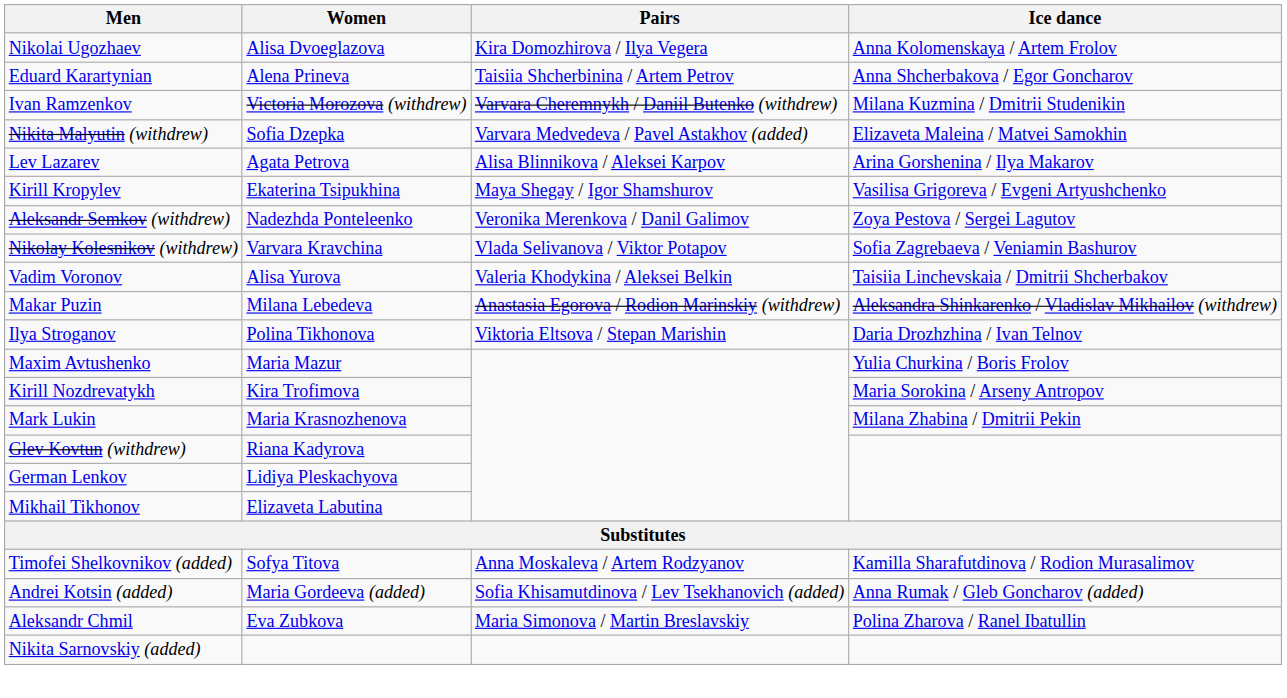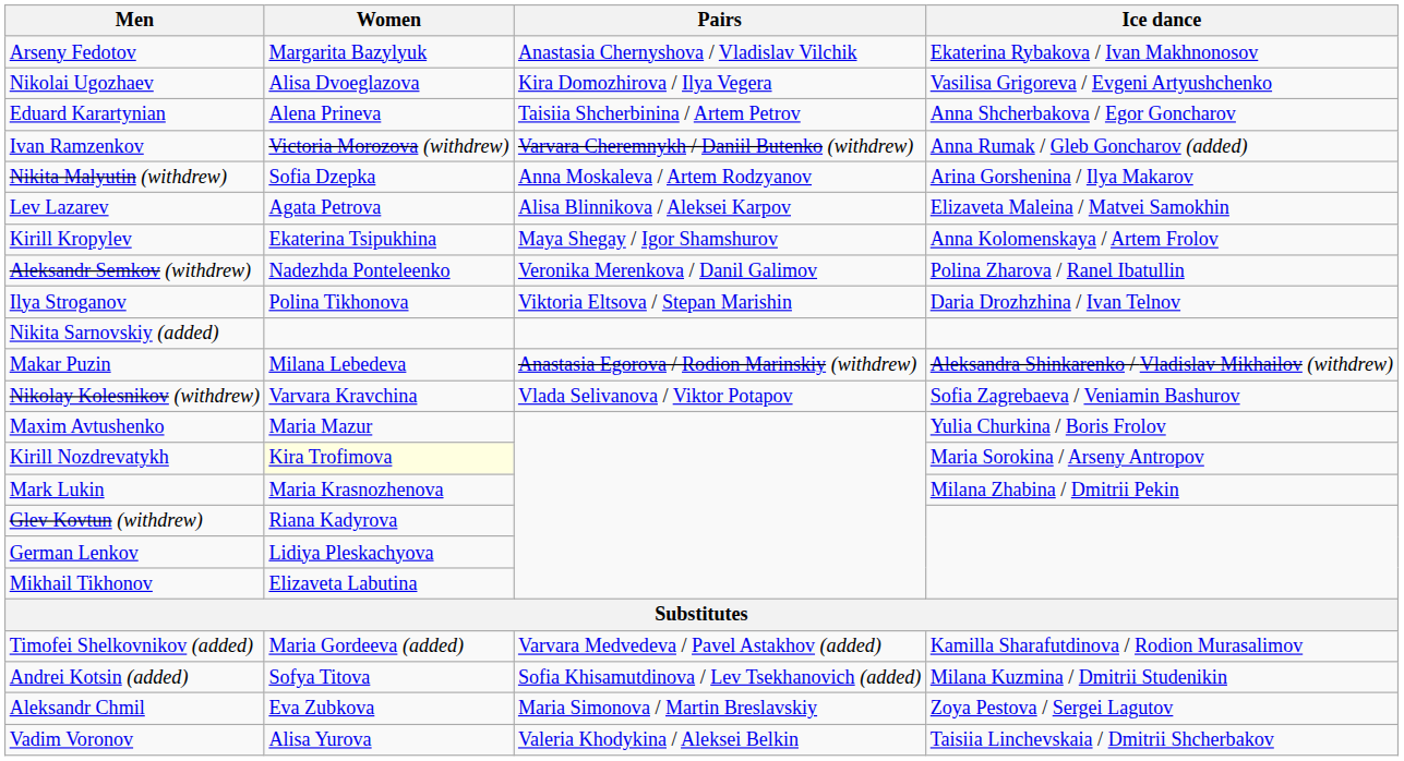 <table class="wikitable">
 <tr>
 <th>Men</th>
 <th>Women</th>
 <th>Pairs</th>
 <th>Ice dance</th>
 </tr>
 <tr>
+<td><a href='#'>Arseny Fedotov</a></td>
+<td><a href='#'>Margarita Bazylyuk</a></td>
+<td><a href='#'>Anastasia Chernyshova</a> / <a href='#'>Vladislav Vilchik</a></td>
+<td><a href='#'>Ekaterina Rybakova</a> / <a href='#'>Ivan Makhnonosov</a></td>
+</tr>
+<tr>
 <td><a href='#'>Nikolai Ugozhaev</a></td>
 <td><a href='#'>Alisa Dvoeglazova</a></td>
 <td><a href='#'>Kira Domozhirova</a> / <a href='#'>Ilya Vegera</a></td>
-<td><a href='#'>Anna Kolomenskaya</a> / <a href='#'>Artem Frolov</a></td>
+<td><a href='#'>Vasilisa Grigoreva</a> / <a href='#'>Evgeni Artyushchenko</a></td>
 </tr>
 <tr>
 <td><a href='#'>Eduard Karartynian</a></td>
 <td><a href='#'>Alena Prineva</a></td>
 <td><a href='#'>Taisiia Shcherbinina</a> / <a href='#'>Artem Petrov</a></td>
 <td><a href='#'>Anna Shcherbakova</a> / <a href='#'>Egor Goncharov</a></td>
 </tr>
 <tr>
 <td><a href='#'>Ivan Ramzenkov</a></td>
 <td><s><a href='#'>Victoria Morozova</a></s> <em>(withdrew)</em></td>
 <td><s><a href='#'>Varvara Cheremnykh</a> / <a href='#'>Daniil Butenko</a></s> <em>(withdrew)</em></td>
-<td><a href='#'>Milana Kuzmina</a> / <a href='#'>Dmitrii Studenikin</a></td>
+<td><a href='#'>Anna Rumak</a> / <a href='#'>Gleb Goncharov</a> <em>(added)</em></td>
 </tr>
 <tr>
 <td><s><a href='#'>Nikita Malyutin</a></s> <em>(withdrew)</em></td>
 <td><a href='#'>Sofia Dzepka</a></td>
-<td><a href='#'>Varvara Medvedeva</a> / <a href='#'>Pavel Astakhov</a> <em>(added)</em></td>
-<td><a href='#'>Elizaveta Maleina</a> / <a href='#'>Matvei Samokhin</a></td>
+<td><a href='#'>Anna Moskaleva</a> / <a href='#'>Artem Rodzyanov</a></td>
+<td><a href='#'>Arina Gorshenina</a> / <a href='#'>Ilya Makarov</a></td>
 </tr>
 <tr>
 <td><a href='#'>Lev Lazarev</a></td>
 <td><a href='#'>Agata Petrova</a></td>
 <td><a href='#'>Alisa Blinnikova</a> / <a href='#'>Aleksei Karpov</a></td>
-<td><a href='#'>Arina Gorshenina</a> / <a href='#'>Ilya Makarov</a></td>
+<td><a href='#'>Elizaveta Maleina</a> / <a href='#'>Matvei Samokhin</a></td>
 </tr>
 <tr>
 <td><a href='#'>Kirill Kropylev</a></td>
 <td><a href='#'>Ekaterina Tsipukhina</a></td>
 <td><a href='#'>Maya Shegay</a> / <a href='#'>Igor Shamshurov</a></td>
-<td><a href='#'>Vasilisa Grigoreva</a> / <a href='#'>Evgeni Artyushchenko</a></td>
+<td><a href='#'>Anna Kolomenskaya</a> / <a href='#'>Artem Frolov</a></td>
 </tr>
 <tr>
 <td><s><a href='#'>Aleksandr Semkov</a></s> <em>(withdrew)</em></td>
 <td><a href='#'>Nadezhda Ponteleenko</a></td>
 <td><a href='#'>Veronika Merenkova</a> / <a href='#'>Danil Galimov</a></td>
-<td><a href='#'>Zoya Pestova</a> / <a href='#'>Sergei Lagutov</a></td>
+<td><a href='#'>Polina Zharova</a> / <a href='#'>Ranel Ibatullin</a></td>
 </tr>
 <tr>
-<td><s><a href='#'>Nikolay Kolesnikov</a></s> <em>(withdrew)</em></td>
-<td><a href='#'>Varvara Kravchina</a></td>
-<td><a href='#'>Vlada Selivanova</a> / <a href='#'>Viktor Potapov</a></td>
-<td><a href='#'>Sofia Zagrebaeva</a> / <a href='#'>Veniamin Bashurov</a></td>
+<td><a href='#'>Ilya Stroganov</a></td>
+<td><a href='#'>Polina Tikhonova</a></td>
+<td><a href='#'>Viktoria Eltsova</a> / <a href='#'>Stepan Marishin</a></td>
+<td><a href='#'>Daria Drozhzhina</a> / <a href='#'>Ivan Telnov</a></td>
 </tr>
 <tr>
-<td><a href='#'>Vadim Voronov</a></td>
-<td><a href='#'>Alisa Yurova</a></td>
-<td><a href='#'>Valeria Khodykina</a> / <a href='#'>Aleksei Belkin</a></td>
-<td><a href='#'>Taisiia Linchevskaia</a> / <a href='#'>Dmitrii Shcherbakov</a></td>
+<td><a href='#'>Nikita Sarnovskiy</a> <em>(added)</em></td>
+<td></td>
+<td></td>
+<td></td>
 </tr>
 <tr>
 <td><a href='#'>Makar Puzin</a></td>
 <td><a href='#'>Milana Lebedeva</a></td>
 <td><s><a href='#'>Anastasia Egorova</a> / <a href='#'>Rodion Marinskiy</a></s> <em>(withdrew)</em></td>
 <td><s><a href='#'>Aleksandra Shinkarenko</a> / <a href='#'>Vladislav Mikhailov</a></s> <em>(withdrew)</em></td>
 </tr>
 <tr>
-<td><a href='#'>Ilya Stroganov</a></td>
-<td><a href='#'>Polina Tikhonova</a></td>
-<td><a href='#'>Viktoria Eltsova</a> / <a href='#'>Stepan Marishin</a></td>
-<td><a href='#'>Daria Drozhzhina</a> / <a href='#'>Ivan Telnov</a></td>
+<td><s><a href='#'>Nikolay Kolesnikov</a></s> <em>(withdrew)</em></td>
+<td><a href='#'>Varvara Kravchina</a></td>
+<td><a href='#'>Vlada Selivanova</a> / <a href='#'>Viktor Potapov</a></td>
+<td><a href='#'>Sofia Zagrebaeva</a> / <a href='#'>Veniamin Bashurov</a></td>
 </tr>
 <tr>
 <td><a href='#'>Maxim Avtushenko</a></td>
 <td><a href='#'>Maria Mazur</a></td>
 <td rowspan=6></td>
 <td><a href='#'>Yulia Churkina</a> / <a href='#'>Boris Frolov</a></td>
 </tr>
 <tr>
 <td><a href='#'>Kirill Nozdrevatykh</a></td>
-<td><a href='#'>Kira Trofimova</a></td>
+<td style="background: lightyellow;"><a href='#'>Kira Trofimova</a></td>
 <td><a href='#'>Maria Sorokina</a> / <a href='#'>Arseny Antropov</a></td>
 </tr>
 <tr>
 <td><a href='#'>Mark Lukin</a></td>
 <td><a href='#'>Maria Krasnozhenova</a></td>
 <td><a href='#'>Milana Zhabina</a> / <a href='#'>Dmitrii Pekin</a></td>
 </tr>
 <tr>
 <td><s><a href='#'>Glev Kovtun</a></s> <em>(withdrew)</em></td>
 <td><a href='#'>Riana Kadyrova</a></td>
 <td rowspan=3></td>
 </tr>
 <tr>
 <td><a href='#'>German Lenkov</a></td>
 <td><a href='#'>Lidiya Pleskachyova</a></td>
 </tr>
 <tr>
 <td><a href='#'>Mikhail Tikhonov</a></td>
 <td><a href='#'>Elizaveta Labutina</a></td>
 </tr>
 <tr>
 <th colspan=4>Substitutes</th>
 </tr>
 <tr>
 <td><a href='#'>Timofei Shelkovnikov</a> <em>(added)</em></td>
-<td><a href='#'>Sofya Titova</a></td>
-<td><a href='#'>Anna Moskaleva</a> / <a href='#'>Artem Rodzyanov</a></td>
+<td><a href='#'>Maria Gordeeva</a> <em>(added)</em></td>
+<td><a href='#'>Varvara Medvedeva</a> / <a href='#'>Pavel Astakhov</a> <em>(added)</em></td>
 <td><a href='#'>Kamilla Sharafutdinova</a> / <a href='#'>Rodion Murasalimov</a></td>
 </tr>
 <tr>
 <td><a href='#'>Andrei Kotsin</a> <em>(added)</em></td>
-<td><a href='#'>Maria Gordeeva</a> <em>(added)</em></td>
+<td><a href='#'>Sofya Titova</a></td>
 <td><a href='#'>Sofia Khisamutdinova</a> / <a href='#'>Lev Tsekhanovich</a> <em>(added)</em></td>
-<td><a href='#'>Anna Rumak</a> / <a href='#'>Gleb Goncharov</a> <em>(added)</em></td>
+<td><a href='#'>Milana Kuzmina</a> / <a href='#'>Dmitrii Studenikin</a></td>
 </tr>
 <tr>
 <td><a href='#'>Aleksandr Chmil</a></td>
 <td><a href='#'>Eva Zubkova</a></td>
 <td><a href='#'>Maria Simonova</a> / <a href='#'>Martin Breslavskiy</a></td>
-<td><a href='#'>Polina Zharova</a> / <a href='#'>Ranel Ibatullin</a></td>
+<td><a href='#'>Zoya Pestova</a> / <a href='#'>Sergei Lagutov</a></td>
 </tr>
 <tr>
-<td><a href='#'>Nikita Sarnovskiy</a> <em>(added)</em></td>
-<td></td>
-<td></td>
-<td></td>
+<td><a href='#'>Vadim Voronov</a></td>
+<td><a href='#'>Alisa Yurova</a></td>
+<td><a href='#'>Valeria Khodykina</a> / <a href='#'>Aleksei Belkin</a></td>
+<td><a href='#'>Taisiia Linchevskaia</a> / <a href='#'>Dmitrii Shcherbakov</a></td>
 </tr>
 </table>
